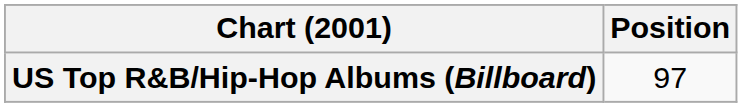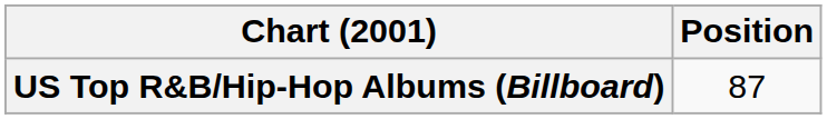 <table class="wikitable plainrowheaders" style="text-align:center">
 <tr>
 <th scope="col">Chart (2001)</th>
 <th scope="col">Position</th>
 </tr>
 <tr>
 <th scope="row">US Top R&B/Hip-Hop Albums (<em>Billboard</em>)</th>
-<td>97</td>
+<td>87</td>
 </tr>
 </table>
